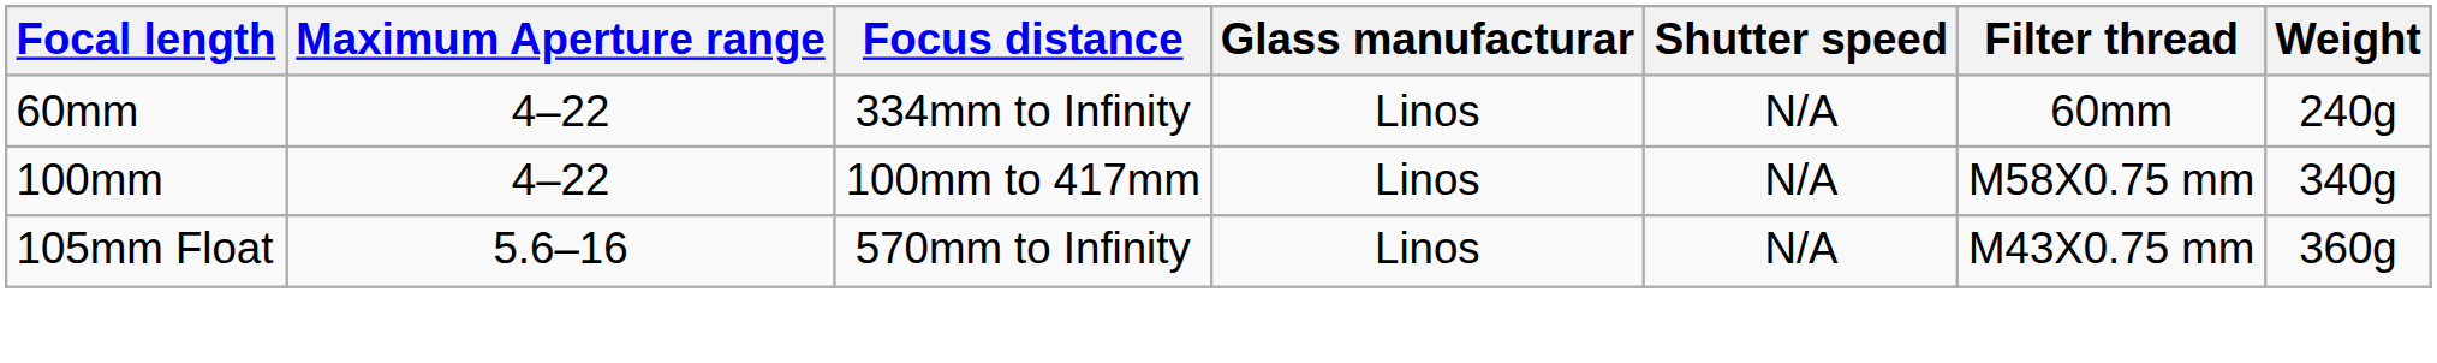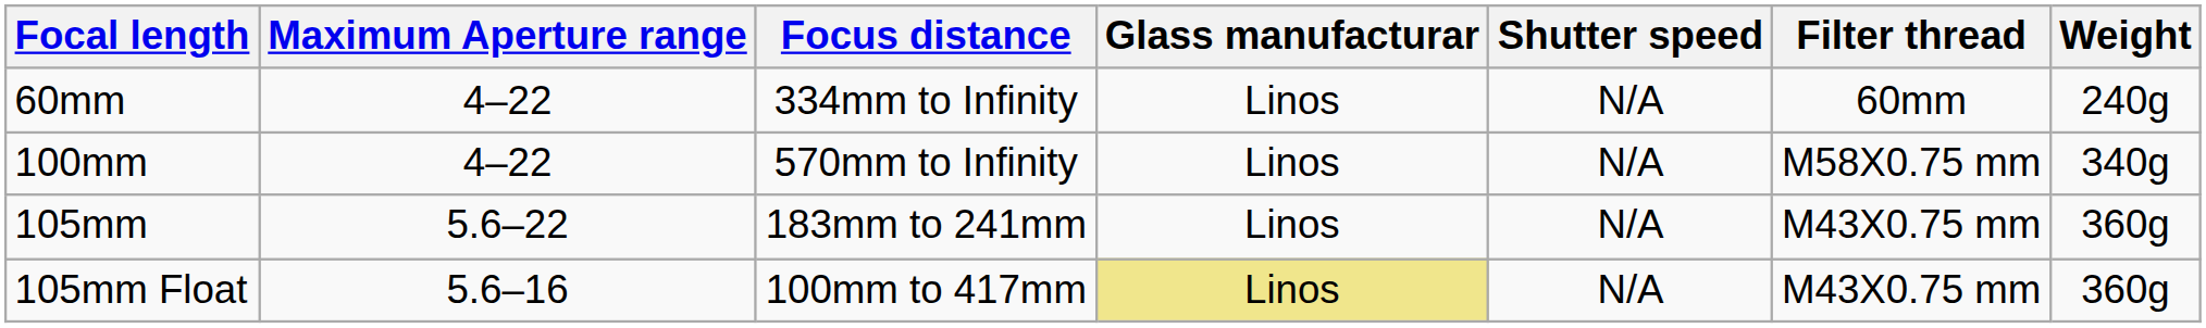 <table class="wikitable sortable" style="text-align:center">
 <tr>
 <th><a href='#'>Focal length</a></th>
 <th><a href='#'>Maximum Aperture range</a></th>
 <th><a href='#'>Focus distance</a></th>
 <th>Glass manufacturar</th>
 <th>Shutter speed</th>
 <th>Filter thread</th>
 <th>Weight</th>
 </tr>
 <tr>
 <td style="text-align:left;">60mm</td>
 <td>4–22</td>
 <td>334mm to Infinity</td>
 <td>Linos</td>
 <td>N/A</td>
 <td>60mm</td>
 <td>240g</td>
 </tr>
 <tr>
 <td style="text-align:left;">100mm</td>
 <td>4–22</td>
-<td>100mm to 417mm</td>
+<td>570mm to Infinity</td>
 <td>Linos</td>
 <td>N/A</td>
 <td>M58X0.75 mm</td>
 <td>340g</td>
 </tr>
 <tr>
-<td style="text-align:left;">105mm Float</td>
-<td>5.6–16</td>
-<td>570mm to Infinity</td>
+<td style="text-align:left;">105mm</td>
+<td>5.6–22</td>
+<td>183mm to 241mm</td>
 <td>Linos</td>
 <td>N/A</td>
 <td>M43X0.75 mm</td>
 <td>360g</td>
 </tr>
+<tr>
+<td style="text-align:left;">105mm Float</td>
+<td>5.6–16</td>
+<td>100mm to 417mm</td>
+<td style="background: khaki;">Linos</td>
+<td>N/A</td>
+<td>M43X0.75 mm</td>
+<td>360g</td>
+</tr>
 </table>
